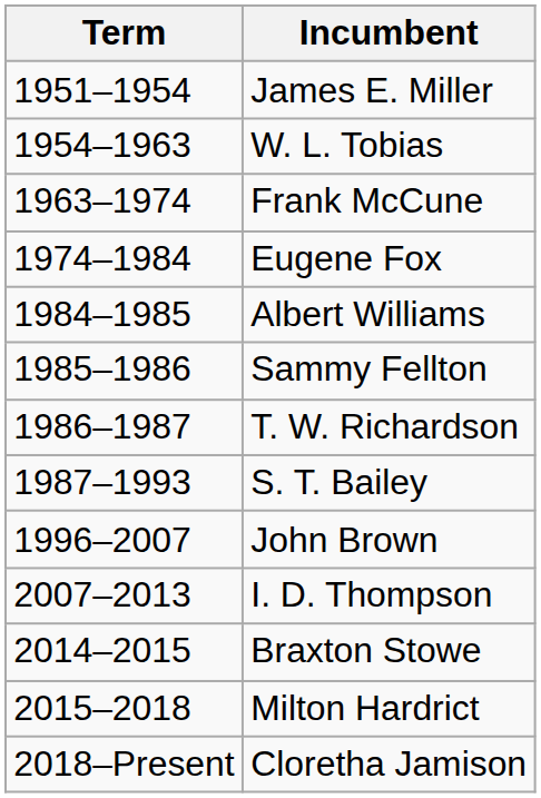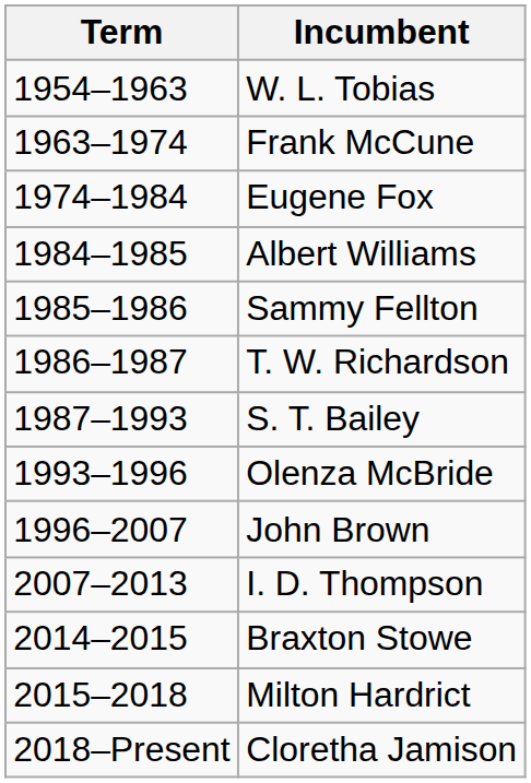 <table class="wikitable">
 <tr>
 <th align="left" scope="col">Term</th>
 <th align="left" scope="col">Incumbent</th>
-</tr>
-<tr>
-<td align="left">1951–1954</td>
-<td align="left">James E. Miller</td>
 </tr>
 <tr>
 <td align="left">1954–1963</td>
 <td align="left">W. L. Tobias</td>
 </tr>
 <tr>
 <td align="left">1963–1974</td>
 <td align="left">Frank McCune</td>
 </tr>
 <tr>
 <td align="left">1974–1984</td>
 <td align="left">Eugene Fox</td>
 </tr>
 <tr>
 <td align="left">1984–1985</td>
 <td align="left">Albert Williams</td>
 </tr>
 <tr>
 <td align="left">1985–1986</td>
 <td align="left">Sammy Fellton</td>
 </tr>
 <tr>
 <td align="left">1986–1987</td>
 <td align="left">T. W. Richardson</td>
 </tr>
 <tr>
 <td align="left">1987–1993</td>
 <td align="left">S. T. Bailey</td>
 </tr>
 <tr>
+<td align="left">1993–1996</td>
+<td align="left">Olenza McBride</td>
+</tr>
+<tr>
 <td align="left">1996–2007</td>
 <td align="left">John Brown</td>
 </tr>
 <tr>
 <td align="left">2007–2013</td>
 <td align="left">I. D. Thompson</td>
 </tr>
 <tr>
 <td align="left">2014–2015</td>
 <td align="left">Braxton Stowe</td>
 </tr>
 <tr>
 <td align="left">2015–2018</td>
 <td align="left">Milton Hardrict</td>
 </tr>
 <tr>
 <td align="left">2018–Present</td>
 <td align="left">Cloretha Jamison</td>
 </tr>
 </table>
